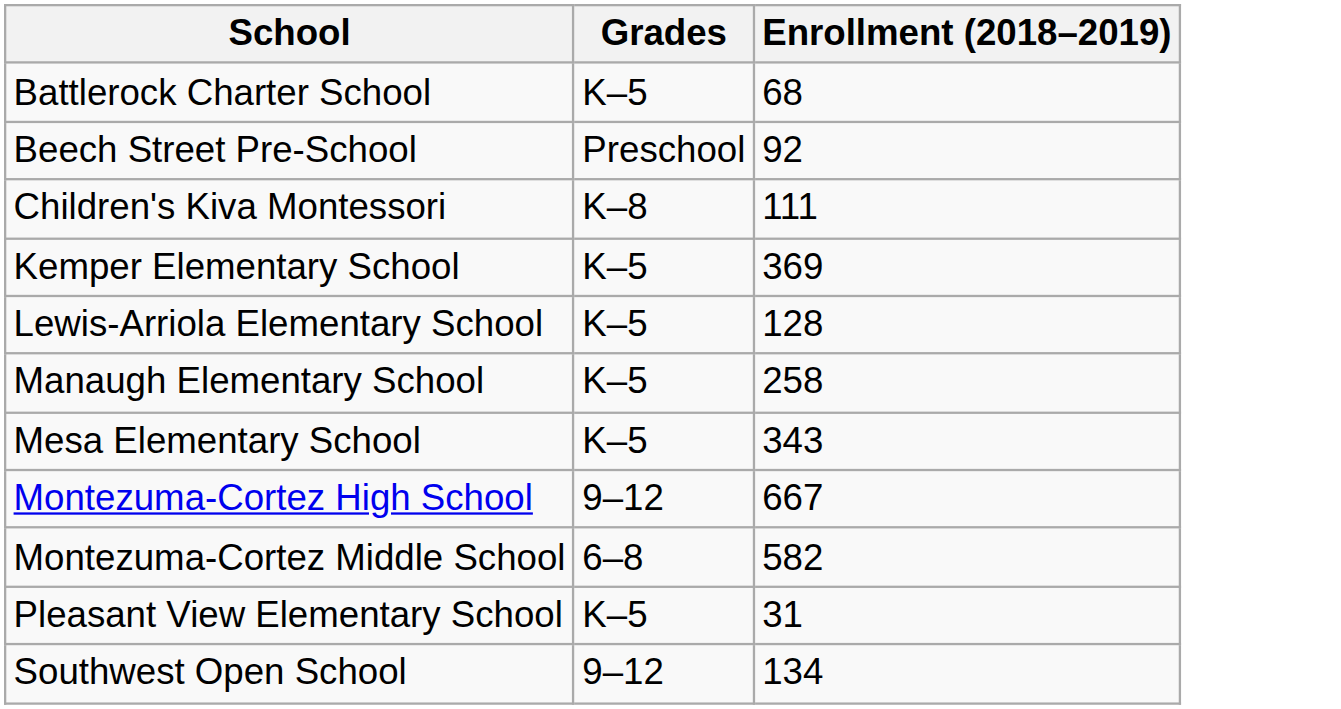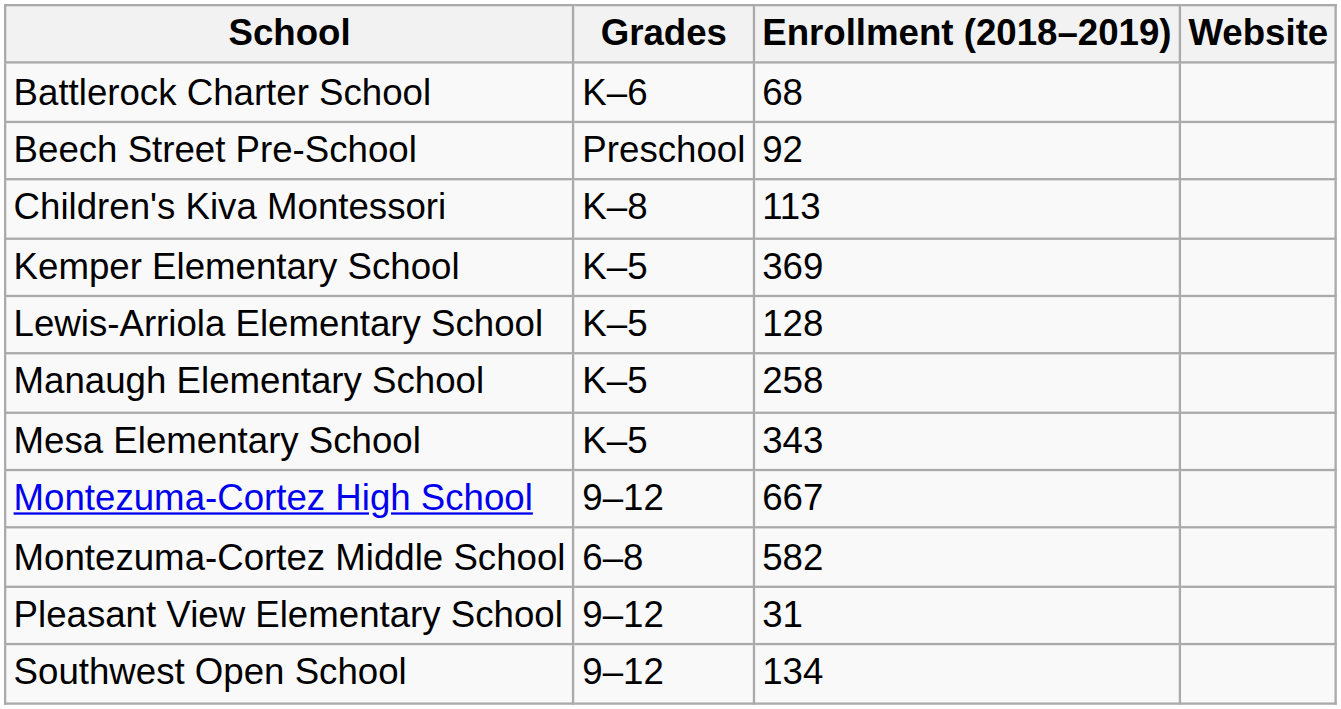 <table class="wikitable sortable">
 <tr>
 <th>School</th>
 <th>Grades</th>
 <th>Enrollment (2018–2019)</th>
+<th>Website</th>
 </tr>
 <tr>
 <td>Battlerock Charter School</td>
-<td>K–5</td>
+<td>K–6</td>
 <td>68</td>
+<td></td>
 </tr>
 <tr>
 <td>Beech Street Pre-School</td>
 <td>Preschool</td>
 <td>92</td>
+<td></td>
 </tr>
 <tr>
 <td>Children's Kiva Montessori</td>
 <td>K–8</td>
-<td>111</td>
+<td>113</td>
+<td></td>
 </tr>
 <tr>
 <td>Kemper Elementary School</td>
 <td>K–5</td>
 <td>369</td>
+<td></td>
 </tr>
 <tr>
 <td>Lewis-Arriola Elementary School</td>
 <td>K–5</td>
 <td>128</td>
+<td></td>
 </tr>
 <tr>
 <td>Manaugh Elementary School</td>
 <td>K–5</td>
 <td>258</td>
+<td></td>
 </tr>
 <tr>
 <td>Mesa Elementary School</td>
 <td>K–5</td>
 <td>343</td>
+<td></td>
 </tr>
 <tr>
 <td><a href='#'>Montezuma-Cortez High School</a></td>
 <td>9–12</td>
 <td>667</td>
+<td></td>
 </tr>
 <tr>
 <td>Montezuma-Cortez Middle School</td>
 <td>6–8</td>
 <td>582</td>
+<td></td>
 </tr>
 <tr>
 <td>Pleasant View Elementary School</td>
-<td>K–5</td>
+<td>9–12</td>
 <td>31</td>
+<td></td>
 </tr>
 <tr>
 <td>Southwest Open School</td>
 <td>9–12</td>
 <td>134</td>
+<td></td>
 </tr>
 </table>
